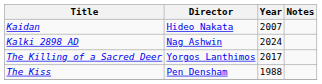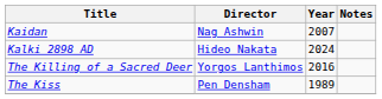 <table class="wikitable">
 <tr>
 <th>Title</th>
 <th>Director</th>
 <th>Year</th>
 <th>Notes</th>
 </tr>
 <tr>
 <td><em><a href='#'>Kaidan</a></em></td>
-<td><a href='#'>Hideo Nakata</a></td>
+<td><a href='#'>Nag Ashwin</a></td>
 <td>2007</td>
 <td></td>
 </tr>
 <tr>
 <td><em><a href='#'>Kalki 2898 AD</a></em></td>
-<td><a href='#'>Nag Ashwin</a></td>
+<td><a href='#'>Hideo Nakata</a></td>
 <td>2024</td>
 <td></td>
 </tr>
 <tr>
 <td><em><a href='#'>The Killing of a Sacred Deer</a></em></td>
 <td><a href='#'>Yorgos Lanthimos</a></td>
-<td>2017</td>
+<td>2016</td>
 <td></td>
 </tr>
 <tr>
 <td><em><a href='#'>The Kiss</a></em></td>
 <td><a href='#'>Pen Densham</a></td>
-<td>1988</td>
+<td>1989</td>
 <td></td>
 </tr>
 <tr>
 </tr>
 </table>
